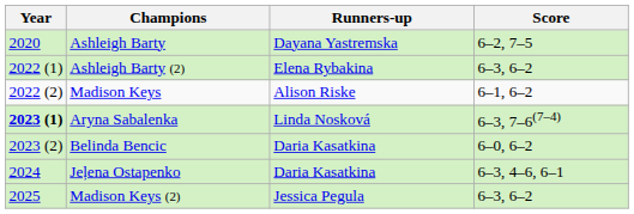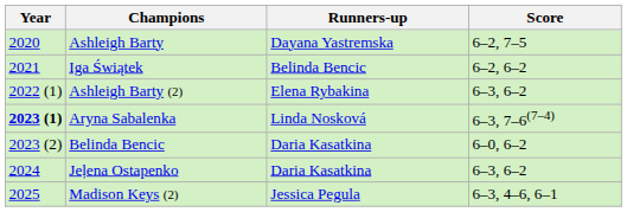 <table class="wikitable">
 <tr>
 <th>Year</th>
 <th style="width:200px">Champions</th>
 <th style="width:200px">Runners-up</th>
 <th style="width:150px" class="unsortable">Score</th>
 </tr>
 <tr bgcolor=#d4f1c5>
 <td><a href='#'>2020</a></td>
 <td> <a href='#'>Ashleigh Barty</a></td>
 <td> <a href='#'>Dayana Yastremska</a></td>
 <td>6–2, 7–5</td>
 </tr>
 <tr bgcolor=#d4f1c5>
+<td><a href='#'>2021</a></td>
+<td> <a href='#'>Iga Świątek</a></td>
+<td> <a href='#'>Belinda Bencic</a></td>
+<td>6–2, 6–2</td>
+</tr>
+<tr bgcolor=#d4f1c5>
 <td><a href='#'>2022</a> (1)</td>
 <td> <a href='#'>Ashleigh Barty</a> <small>(2)</small></td>
 <td> <a href='#'>Elena Rybakina</a></td>
 <td>6–3, 6–2</td>
-</tr>
-<tr>
-<td><a href='#'>2022</a> (2)</td>
-<td> <a href='#'>Madison Keys</a></td>
-<td> <a href='#'>Alison Riske</a></td>
-<td>6–1, 6–2</td>
 </tr>
 <tr bgcolor=#d4f1c5>
 <td><strong><a href='#'>2023</a> (1)</strong></td>
 <td> <a href='#'>Aryna Sabalenka</a></td>
 <td> <a href='#'>Linda Nosková</a></td>
 <td>6–3, 7–6<sup>(7–4)</sup></td>
 </tr>
 <tr bgcolor=#d4f1c5>
 <td><a href='#'>2023</a> (2)</td>
 <td> <a href='#'>Belinda Bencic</a></td>
 <td> <a href='#'>Daria Kasatkina</a></td>
 <td>6–0, 6–2</td>
 </tr>
 <tr bgcolor=#d4f1c5>
 <td><a href='#'>2024</a></td>
 <td> <a href='#'>Jeļena Ostapenko</a></td>
 <td> <a href='#'>Daria Kasatkina</a></td>
-<td>6–3, 4–6, 6–1</td>
+<td>6–3, 6–2</td>
 </tr>
 <tr bgcolor=#d4f1c5>
 <td><a href='#'>2025</a></td>
 <td> <a href='#'>Madison Keys</a> <small>(2)</small></td>
 <td> <a href='#'>Jessica Pegula</a></td>
-<td>6–3, 6–2</td>
+<td>6–3, 4–6, 6–1</td>
 </tr>
 </table>
